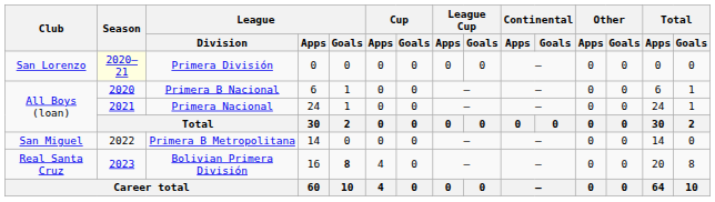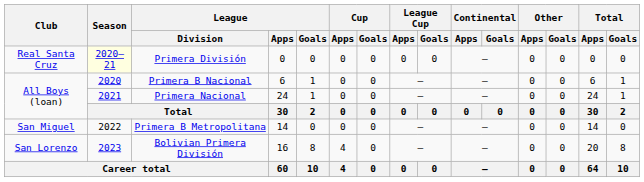 <table class="wikitable" style="text-align:center">
 <tr>
 <th rowspan="2">Club</th>
 <th rowspan="2">Season</th>
 <th colspan="3">League</th>
 <th colspan="2">Cup</th>
 <th colspan="2">League Cup</th>
 <th colspan="2">Continental</th>
 <th colspan="2">Other</th>
 <th colspan="2">Total</th>
 </tr>
 <tr>
 <th>Division</th>
 <th>Apps</th>
 <th>Goals</th>
 <th>Apps</th>
 <th>Goals</th>
 <th>Apps</th>
 <th>Goals</th>
 <th>Apps</th>
 <th>Goals</th>
 <th>Apps</th>
 <th>Goals</th>
 <th>Apps</th>
 <th>Goals</th>
 </tr>
 <tr>
-<td rowspan="1"><a href='#'>San Lorenzo</a></td>
+<td><a href='#'>Real Santa Cruz</a></td>
 <td style="background: lightyellow;"><a href='#'>2020–21</a></td>
 <td rowspan="1"><a href='#'>Primera División</a></td>
 <td>0</td>
 <td>0</td>
 <td>0</td>
 <td>0</td>
 <td>0</td>
 <td>0</td>
 <td colspan="2">—</td>
 <td>0</td>
 <td>0</td>
 <td>0</td>
 <td>0</td>
 </tr>
 <tr>
 <td rowspan="3"><a href='#'>All Boys</a> (loan)</td>
 <td><a href='#'>2020</a></td>
 <td rowspan="1"><a href='#'>Primera B Nacional</a></td>
 <td>6</td>
 <td>1</td>
 <td>0</td>
 <td>0</td>
 <td colspan="2">—</td>
 <td colspan="2">—</td>
 <td>0</td>
 <td>0</td>
 <td>6</td>
 <td>1</td>
 </tr>
 <tr>
 <td><a href='#'>2021</a></td>
 <td><a href='#'>Primera Nacional</a></td>
 <td>24</td>
 <td>1</td>
 <td>0</td>
 <td>0</td>
 <td colspan="2">—</td>
 <td colspan="2">—</td>
 <td>0</td>
 <td>0</td>
 <td>24</td>
 <td>1</td>
 </tr>
 <tr>
 <th colspan="2">Total</th>
 <th>30</th>
 <th>2</th>
 <th>0</th>
 <th>0</th>
 <th>0</th>
 <th>0</th>
 <th>0</th>
 <th>0</th>
 <th>0</th>
 <th>0</th>
 <th>30</th>
 <th>2</th>
 </tr>
 <tr>
 <td><a href='#'>San Miguel</a></td>
 <td>2022</td>
 <td><a href='#'>Primera B Metropolitana</a></td>
 <td>14</td>
 <td>0</td>
 <td>0</td>
 <td>0</td>
 <td colspan="2">—</td>
 <td colspan="2">—</td>
 <td>0</td>
 <td>0</td>
 <td>14</td>
 <td>0</td>
 </tr>
 <tr>
-<td><a href='#'>Real Santa Cruz</a></td>
+<td rowspan="1"><a href='#'>San Lorenzo</a></td>
 <td><a href='#'>2023</a></td>
 <td><a href='#'>Bolivian Primera División</a></td>
 <td>16</td>
-<td><strong>8</strong></td>
+<td>8</td>
 <td>4</td>
 <td>0</td>
 <td colspan="2">—</td>
 <td colspan="2">—</td>
 <td>0</td>
 <td>0</td>
 <td>20</td>
 <td>8</td>
 </tr>
 <tr>
 <th colspan="3">Career total</th>
 <th>60</th>
 <th>10</th>
 <th>4</th>
 <th>0</th>
 <th>0</th>
 <th>0</th>
 <th colspan="2">—</th>
 <th>0</th>
 <th>0</th>
 <th>64</th>
 <th>10</th>
 </tr>
 </table>
